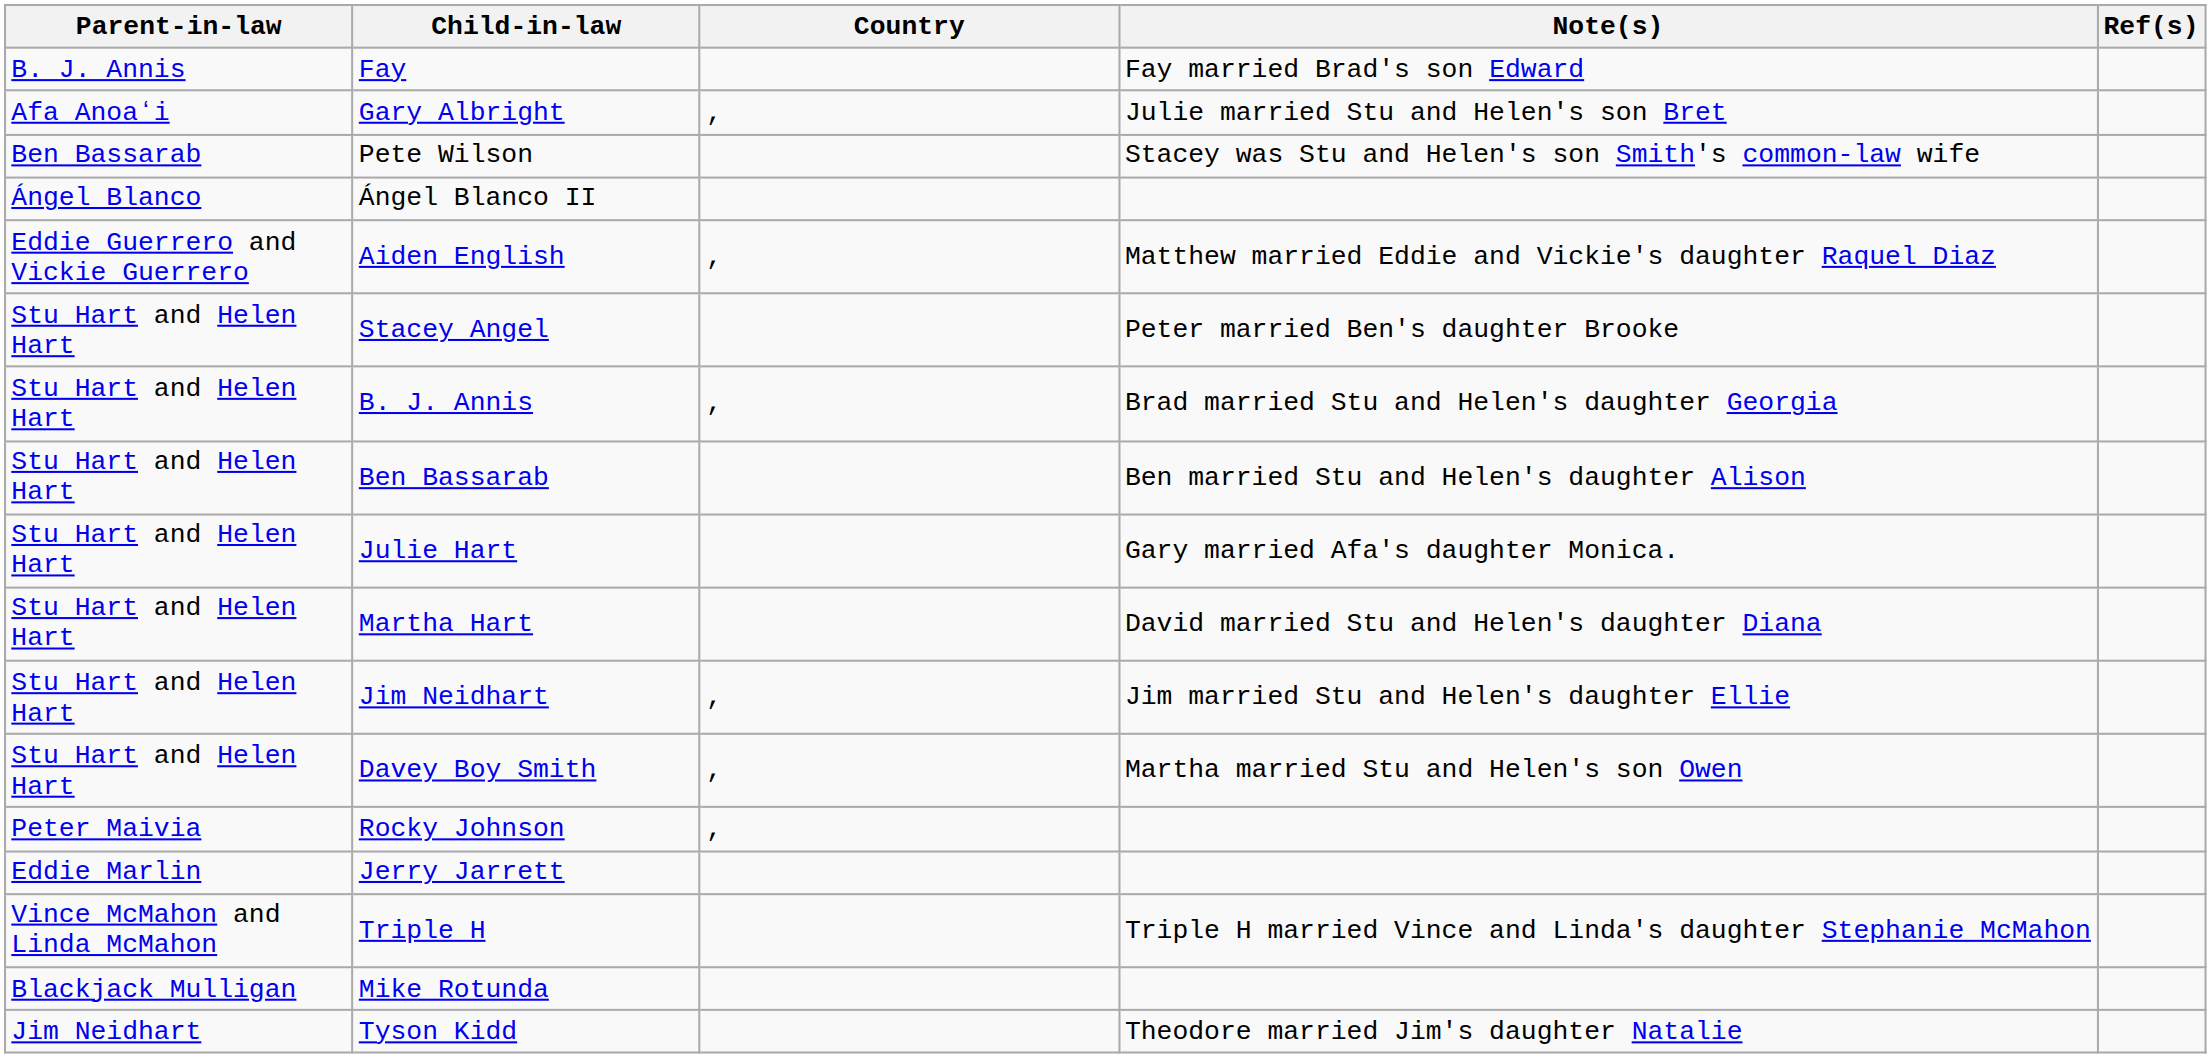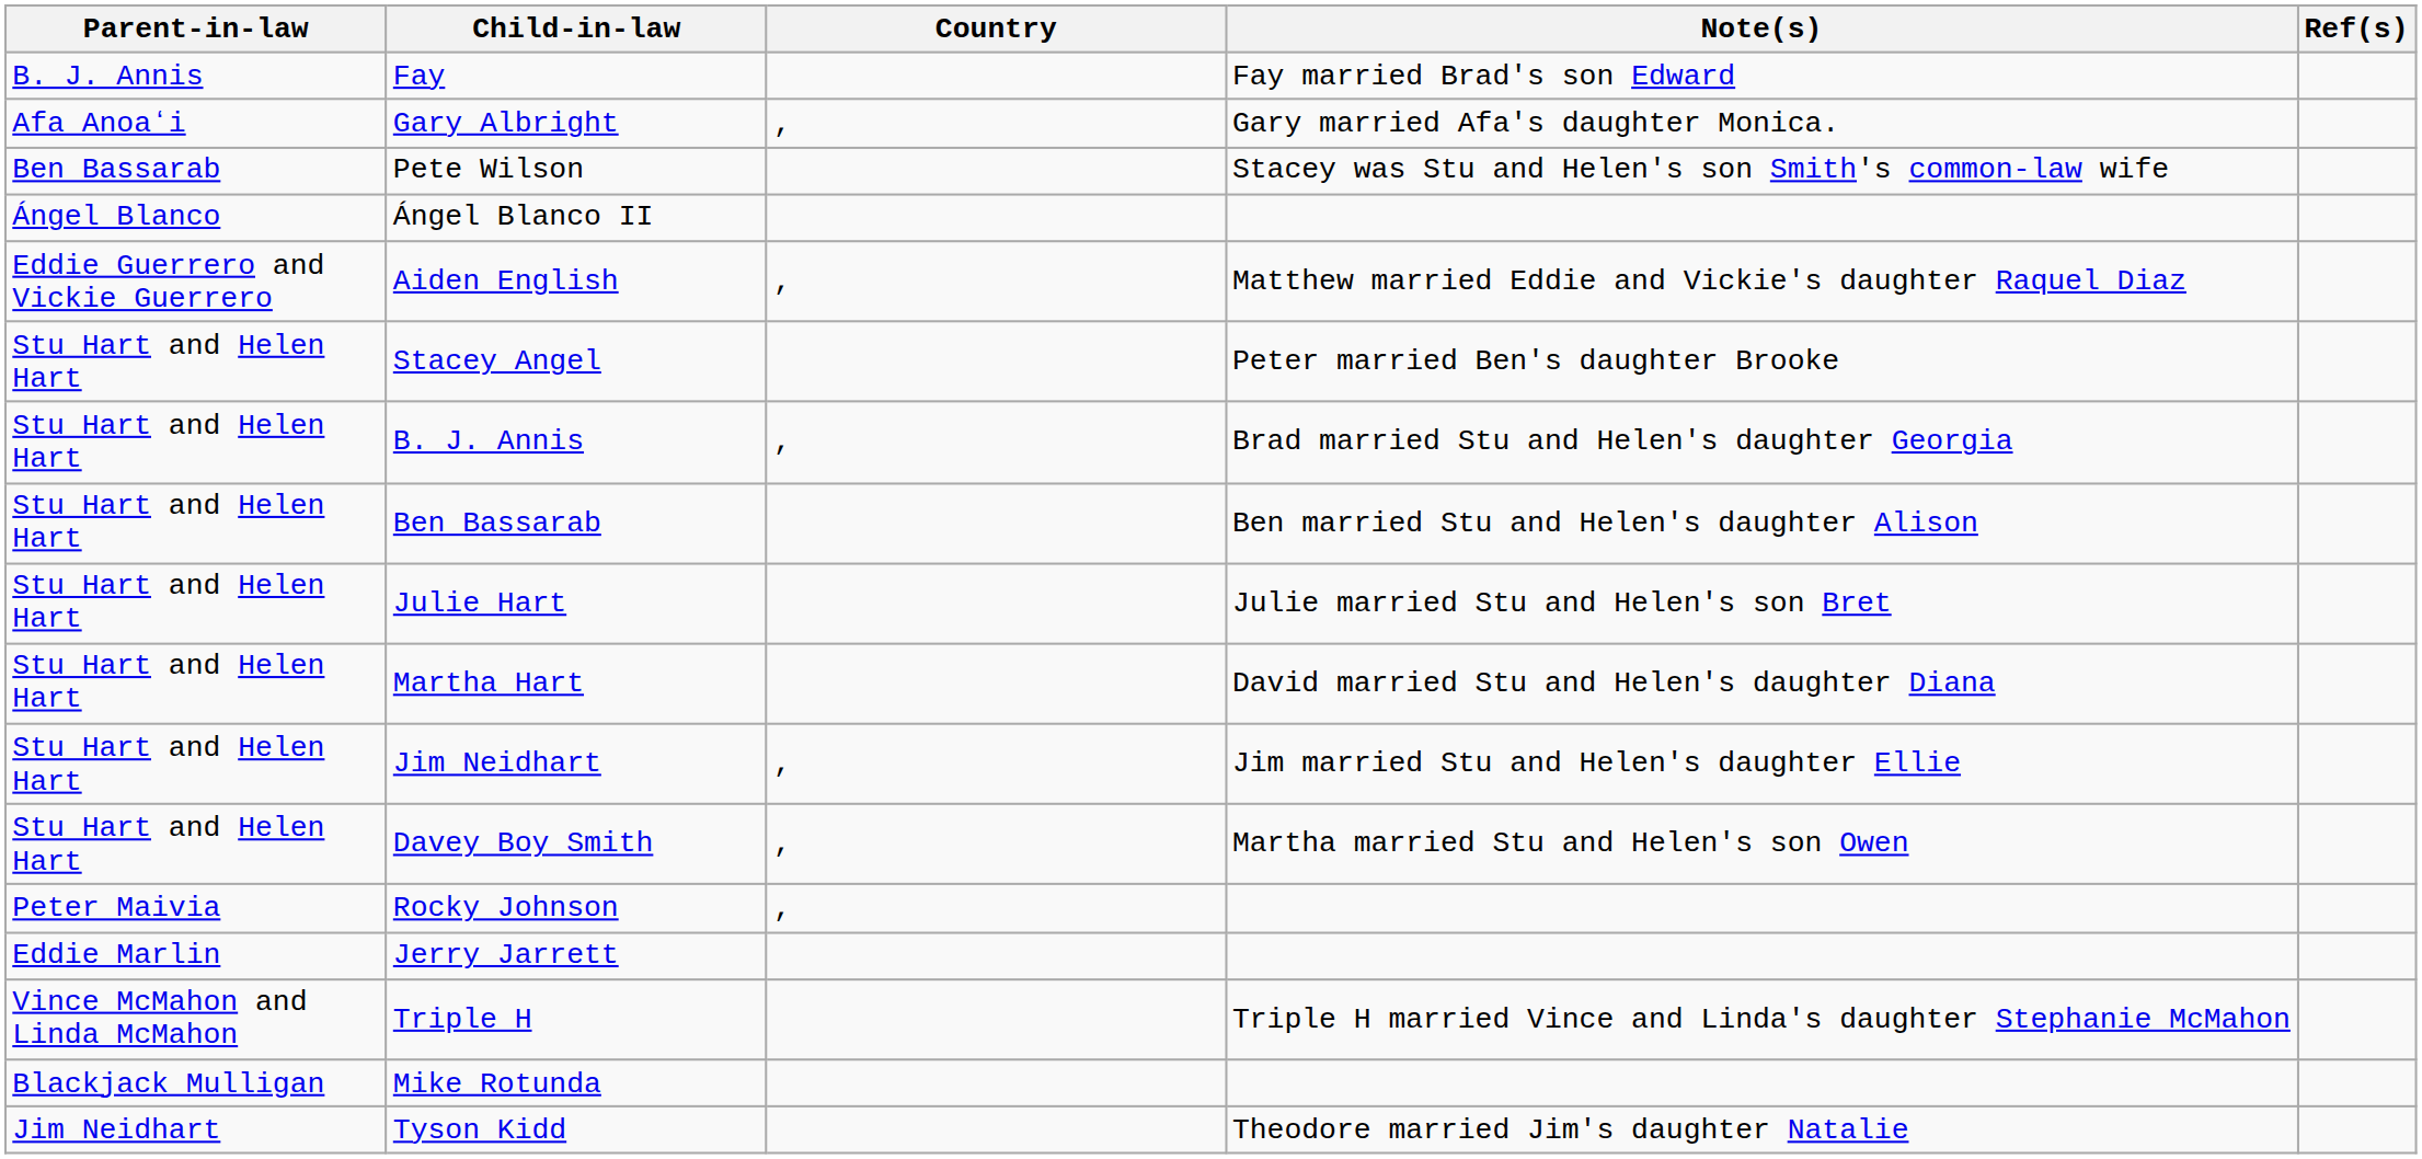 <table class="wikitable sortable">
 <tr>
 <th style="width:165px;">Parent-in-law</th>
 <th style="width:165px;">Child-in-law</th>
 <th style="width:200px;">Country</th>
 <th style="width:500;">Note(s)</th>
 <th style="width:*;">Ref(s)</th>
 </tr>
 <tr>
 <td><a href='#'>B. J. Annis</a></td>
 <td><a href='#'>Fay</a></td>
 <td></td>
 <td>Fay married Brad's son <a href='#'>Edward</a></td>
 <td></td>
 </tr>
 <tr>
 <td><a href='#'>Afa Anoaʻi</a></td>
 <td><a href='#'>Gary Albright</a></td>
 <td>, </td>
-<td>Julie married Stu and Helen's son <a href='#'>Bret</a></td>
+<td>Gary married Afa's daughter Monica.</td>
 <td></td>
 </tr>
 <tr>
 <td><a href='#'>Ben Bassarab</a></td>
 <td>Pete Wilson</td>
 <td></td>
 <td>Stacey was Stu and Helen's son <a href='#'>Smith</a>'s <a href='#'>common-law</a> wife</td>
 <td></td>
 </tr>
 <tr>
 <td><a href='#'>Ángel Blanco</a></td>
 <td>Ángel Blanco II</td>
 <td></td>
 <td></td>
 <td></td>
 </tr>
 <tr>
 <td><a href='#'>Eddie Guerrero</a> and <a href='#'>Vickie Guerrero</a></td>
 <td><a href='#'>Aiden English</a></td>
 <td>, </td>
 <td>Matthew married Eddie and Vickie's daughter <a href='#'>Raquel Diaz</a></td>
 <td></td>
 </tr>
 <tr>
 <td><a href='#'>Stu Hart</a> and <a href='#'>Helen Hart</a></td>
 <td><a href='#'>Stacey Angel</a></td>
 <td></td>
 <td>Peter married Ben's daughter Brooke</td>
 <td></td>
 </tr>
 <tr>
 <td><a href='#'>Stu Hart</a> and <a href='#'>Helen Hart</a></td>
 <td><a href='#'>B. J. Annis</a></td>
 <td>, </td>
 <td>Brad married Stu and Helen's daughter <a href='#'>Georgia</a></td>
 <td></td>
 </tr>
 <tr>
 <td><a href='#'>Stu Hart</a> and <a href='#'>Helen Hart</a></td>
 <td><a href='#'>Ben Bassarab</a></td>
 <td></td>
 <td>Ben married Stu and Helen's daughter <a href='#'>Alison</a></td>
 <td></td>
 </tr>
 <tr>
 <td><a href='#'>Stu Hart</a> and <a href='#'>Helen Hart</a></td>
 <td><a href='#'>Julie Hart</a></td>
 <td></td>
-<td>Gary married Afa's daughter Monica.</td>
+<td>Julie married Stu and Helen's son <a href='#'>Bret</a></td>
 <td></td>
 </tr>
 <tr>
 <td><a href='#'>Stu Hart</a> and <a href='#'>Helen Hart</a></td>
 <td><a href='#'>Martha Hart</a></td>
 <td></td>
 <td>David married Stu and Helen's daughter <a href='#'>Diana</a></td>
 <td></td>
 </tr>
 <tr>
 <td><a href='#'>Stu Hart</a> and <a href='#'>Helen Hart</a></td>
 <td><a href='#'>Jim Neidhart</a></td>
 <td>, </td>
 <td>Jim married Stu and Helen's daughter <a href='#'>Ellie</a></td>
 <td></td>
 </tr>
 <tr>
 <td><a href='#'>Stu Hart</a> and <a href='#'>Helen Hart</a></td>
 <td><a href='#'>Davey Boy Smith</a></td>
 <td>, </td>
 <td>Martha married Stu and Helen's son <a href='#'>Owen</a></td>
 <td></td>
 </tr>
 <tr>
 <td><a href='#'>Peter Maivia</a></td>
 <td><a href='#'>Rocky Johnson</a></td>
 <td>, </td>
 <td></td>
 <td></td>
 </tr>
 <tr>
 <td><a href='#'>Eddie Marlin</a></td>
 <td><a href='#'>Jerry Jarrett</a></td>
 <td></td>
 <td></td>
 <td></td>
 </tr>
 <tr>
 <td><a href='#'>Vince McMahon</a> and <a href='#'>Linda McMahon</a></td>
 <td><a href='#'>Triple H</a></td>
 <td></td>
 <td>Triple H married Vince and Linda's daughter <a href='#'>Stephanie McMahon</a></td>
 <td></td>
 </tr>
 <tr>
 <td><a href='#'>Blackjack Mulligan</a></td>
 <td><a href='#'>Mike Rotunda</a></td>
 <td></td>
 <td></td>
 <td></td>
 </tr>
 <tr>
 <td><a href='#'>Jim Neidhart</a></td>
 <td><a href='#'>Tyson Kidd</a></td>
 <td></td>
 <td>Theodore married Jim's daughter <a href='#'>Natalie</a></td>
 </tr>
 </table>
